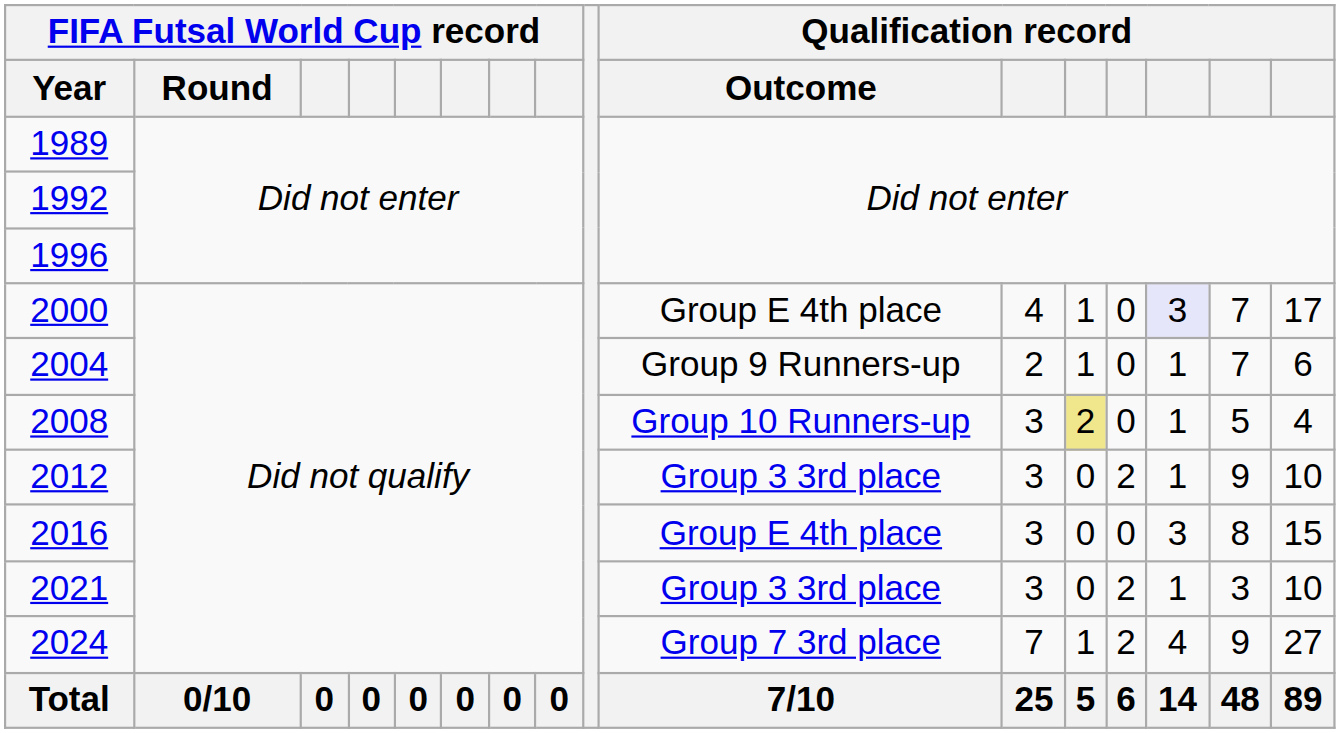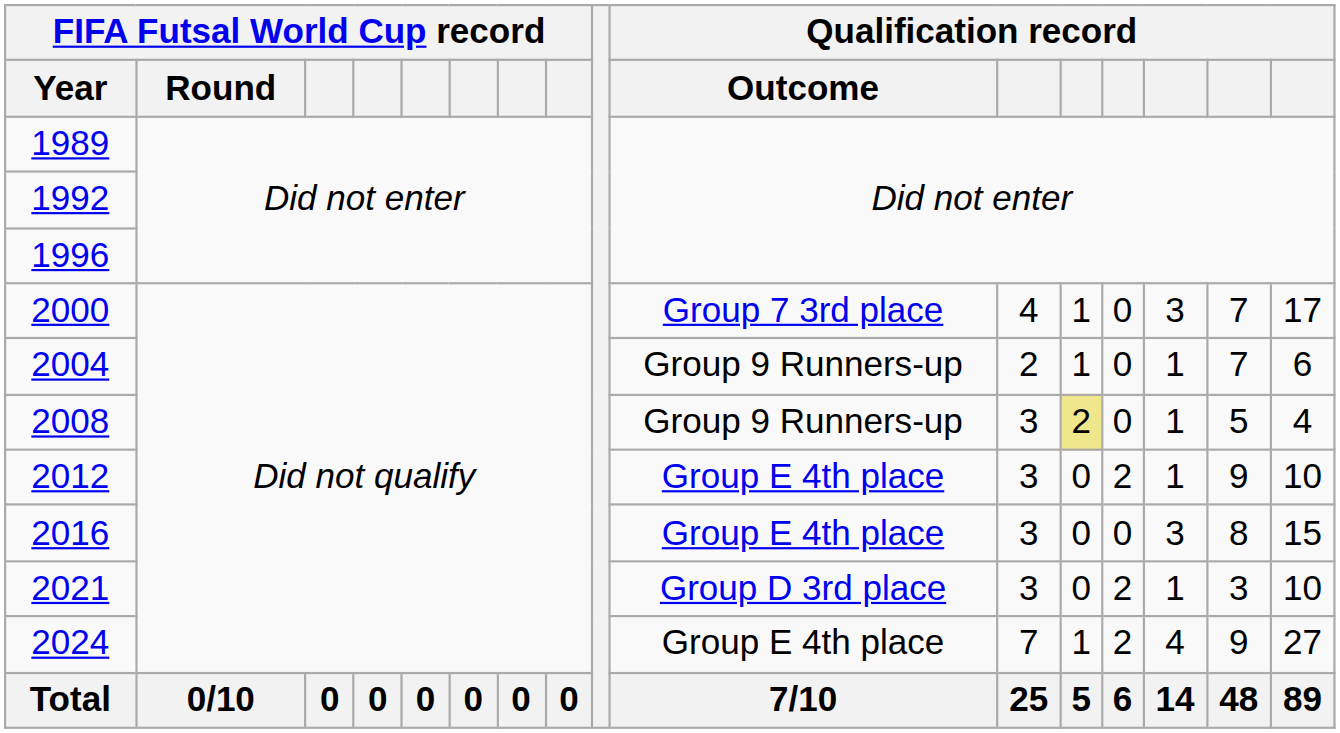 <table class="wikitable" style="text-align: center;">
 <tr>
 <th colspan=8><a href='#'>FIFA Futsal World Cup</a> record</th>
 <th width=1% rowspan=13></th>
 <th colspan=7>Qualification record</th>
 </tr>
 <tr>
 <th>Year</th>
 <th>Round</th>
 <th></th>
 <th></th>
 <th></th>
 <th></th>
 <th></th>
 <th></th>
 <th>Outcome</th>
 <th></th>
 <th></th>
 <th></th>
 <th></th>
 <th></th>
 <th></th>
 </tr>
 <tr>
 <td> <a href='#'>1989</a></td>
 <td colspan=7 rowspan=3><em>Did not enter</em></td>
 <td colspan=7 rowspan=3><em>Did not enter</em></td>
 </tr>
 <tr>
 <td> <a href='#'>1992</a></td>
 </tr>
 <tr>
 <td> <a href='#'>1996</a></td>
 </tr>
 <tr>
 <td> <a href='#'>2000</a></td>
 <td colspan=7 rowspan=7><em>Did not qualify</em></td>
-<td>Group E 4th place</td>
+<td><a href='#'>Group 7 3rd place</a></td>
 <td>4</td>
 <td>1</td>
 <td>0</td>
-<td style="background: lavender;">3</td>
+<td>3</td>
 <td>7</td>
 <td>17</td>
 </tr>
 <tr>
 <td> <a href='#'>2004</a></td>
 <td>Group 9 Runners-up</td>
 <td>2</td>
 <td>1</td>
 <td>0</td>
 <td>1</td>
 <td>7</td>
 <td>6</td>
 </tr>
 <tr>
 <td> <a href='#'>2008</a></td>
-<td><a href='#'>Group 10 Runners-up</a></td>
+<td>Group 9 Runners-up</td>
 <td>3</td>
 <td style="background: khaki;">2</td>
 <td>0</td>
 <td>1</td>
 <td>5</td>
 <td>4</td>
 </tr>
 <tr>
 <td> <a href='#'>2012</a></td>
-<td><a href='#'>Group 3 3rd place</a></td>
+<td><a href='#'>Group E 4th place</a></td>
 <td>3</td>
 <td>0</td>
 <td>2</td>
 <td>1</td>
 <td>9</td>
 <td>10</td>
 </tr>
 <tr>
 <td> <a href='#'>2016</a></td>
 <td><a href='#'>Group E 4th place</a></td>
 <td>3</td>
 <td>0</td>
 <td>0</td>
 <td>3</td>
 <td>8</td>
 <td>15</td>
 </tr>
 <tr>
 <td> <a href='#'>2021</a></td>
-<td><a href='#'>Group 3 3rd place</a></td>
+<td><a href='#'>Group D 3rd place</a></td>
 <td>3</td>
 <td>0</td>
 <td>2</td>
 <td>1</td>
 <td>3</td>
 <td>10</td>
 </tr>
 <tr>
 <td> <a href='#'>2024</a></td>
-<td><a href='#'>Group 7 3rd place</a></td>
+<td>Group E 4th place</td>
 <td>7</td>
 <td>1</td>
 <td>2</td>
 <td>4</td>
 <td>9</td>
 <td>27</td>
 </tr>
 <tr>
 <th><strong>Total</strong></th>
 <th>0/10</th>
 <th>0</th>
 <th>0</th>
 <th>0</th>
 <th>0</th>
 <th>0</th>
 <th>0</th>
 <th>7/10</th>
 <th>25</th>
 <th>5</th>
 <th>6</th>
 <th>14</th>
 <th>48</th>
 <th>89</th>
 </tr>
 </table>
